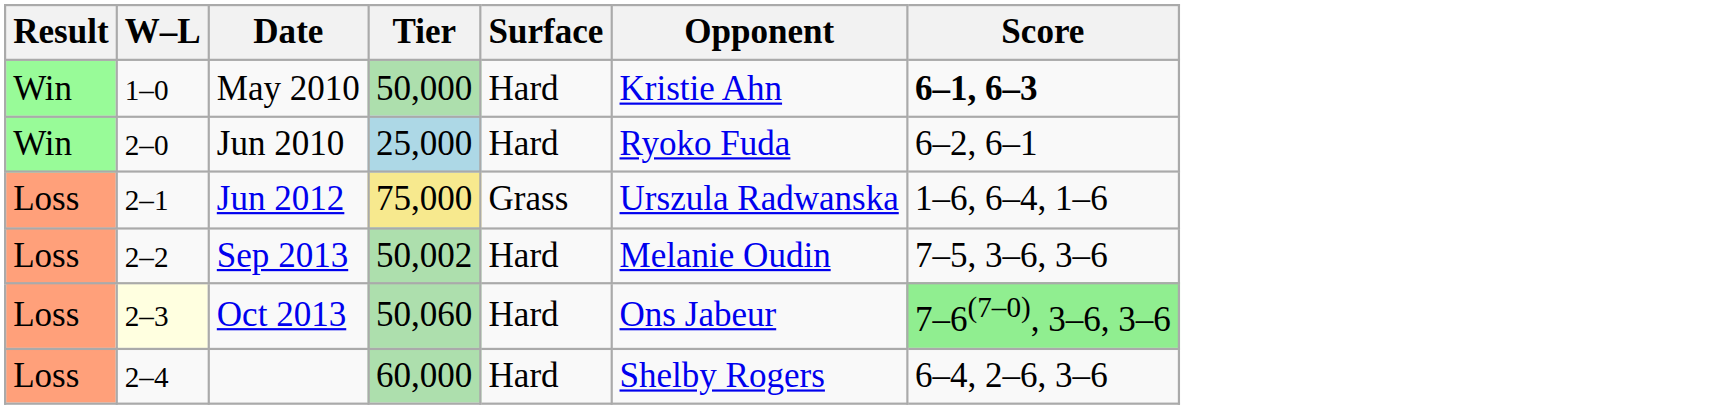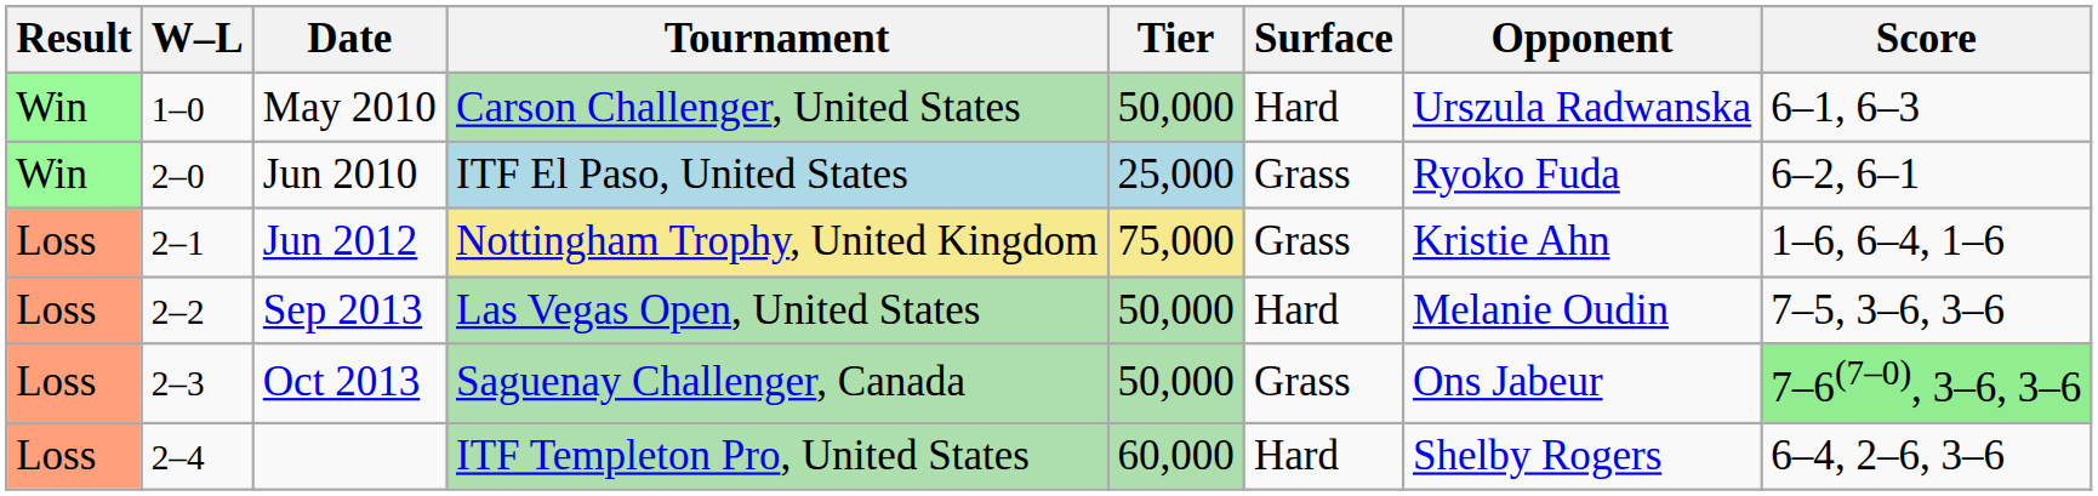 <table class="sortable wikitable">
 <tr>
 <th>Result</th>
 <th class=unsortable>W–L</th>
 <th>Date</th>
+<th>Tournament</th>
 <th>Tier</th>
 <th>Surface</th>
 <th>Opponent</th>
 <th class=unsortable>Score</th>
 </tr>
 <tr>
 <td bgcolor=98FB98>Win</td>
 <td><small>1–0</small></td>
 <td>May 2010</td>
+<td style=background:#addfad><a href='#'>Carson Challenger</a>, United States</td>
 <td style=background:#addfad>50,000</td>
 <td>Hard</td>
-<td> <a href='#'>Kristie Ahn</a></td>
-<td><strong>6–1, 6–3</strong></td>
+<td> <a href='#'>Urszula Radwanska</a></td>
+<td>6–1, 6–3</td>
 </tr>
 <tr>
 <td bgcolor=98FB98>Win</td>
 <td><small>2–0</small></td>
 <td>Jun 2010</td>
+<td style=background:lightblue>ITF El Paso, United States</td>
 <td style=background:lightblue>25,000</td>
-<td>Hard</td>
+<td>Grass</td>
 <td> <a href='#'>Ryoko Fuda</a></td>
 <td>6–2, 6–1</td>
 </tr>
 <tr>
 <td bgcolor=#FFA07A>Loss</td>
 <td><small>2–1</small></td>
 <td><a href='#'>Jun 2012</a></td>
+<td style=background:#f7e98e><a href='#'>Nottingham Trophy</a>, United Kingdom</td>
 <td style=background:#f7e98e>75,000</td>
 <td>Grass</td>
-<td> <a href='#'>Urszula Radwanska</a></td>
+<td> <a href='#'>Kristie Ahn</a></td>
 <td>1–6, 6–4, 1–6</td>
 </tr>
 <tr>
 <td bgcolor=#FFA07A>Loss</td>
 <td><small>2–2</small></td>
 <td><a href='#'>Sep 2013</a></td>
-<td style=background:#addfad>50,002</td>
+<td style=background:#addfad><a href='#'>Las Vegas Open</a>, United States</td>
+<td style=background:#addfad>50,000</td>
 <td>Hard</td>
 <td> <a href='#'>Melanie Oudin</a></td>
 <td>7–5, 3–6, 3–6</td>
 </tr>
 <tr>
 <td bgcolor=#FFA07A>Loss</td>
-<td style="background: lightyellow;"><small>2–3</small></td>
+<td><small>2–3</small></td>
 <td><a href='#'>Oct 2013</a></td>
-<td style=background:#addfad>50,060</td>
-<td>Hard</td>
+<td style=background:#addfad><a href='#'>Saguenay Challenger</a>, Canada</td>
+<td style=background:#addfad>50,000</td>
+<td>Grass</td>
 <td> <a href='#'>Ons Jabeur</a></td>
 <td style="background: lightgreen;">7–6<sup>(7–0)</sup>, 3–6, 3–6</td>
 </tr>
 <tr>
 <td bgcolor=#FFA07A>Loss</td>
 <td><small>2–4</small></td>
 <td><a href='#'></a></td>
+<td style=background:#addfad><a href='#'>ITF Templeton Pro</a>, United States</td>
 <td style=background:#addfad>60,000</td>
 <td>Hard</td>
 <td> <a href='#'>Shelby Rogers</a></td>
 <td>6–4, 2–6, 3–6</td>
 </tr>
 </table>
